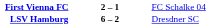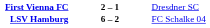 <table width=100% cellspacing=1>
 <tr>
 <th width=25%></th>
 <th width=10%></th>
 <th width=25%></th>
 <th></th>
 </tr>
 <tr style=font-size:90%>
 <td align=right><strong><a href='#'>First Vienna FC</a></strong></td>
 <td align=center><strong>2 – 1</strong></td>
-<td><a href='#'>FC Schalke 04</a></td>
+<td><a href='#'>Dresdner SC</a></td>
 </tr>
 <tr style=font-size:90%>
 <td align=right><strong><a href='#'>LSV Hamburg</a></strong></td>
 <td align=center><strong>6 – 2</strong></td>
-<td><a href='#'>Dresdner SC</a></td>
+<td><a href='#'>FC Schalke 04</a></td>
 </tr>
 </table>
